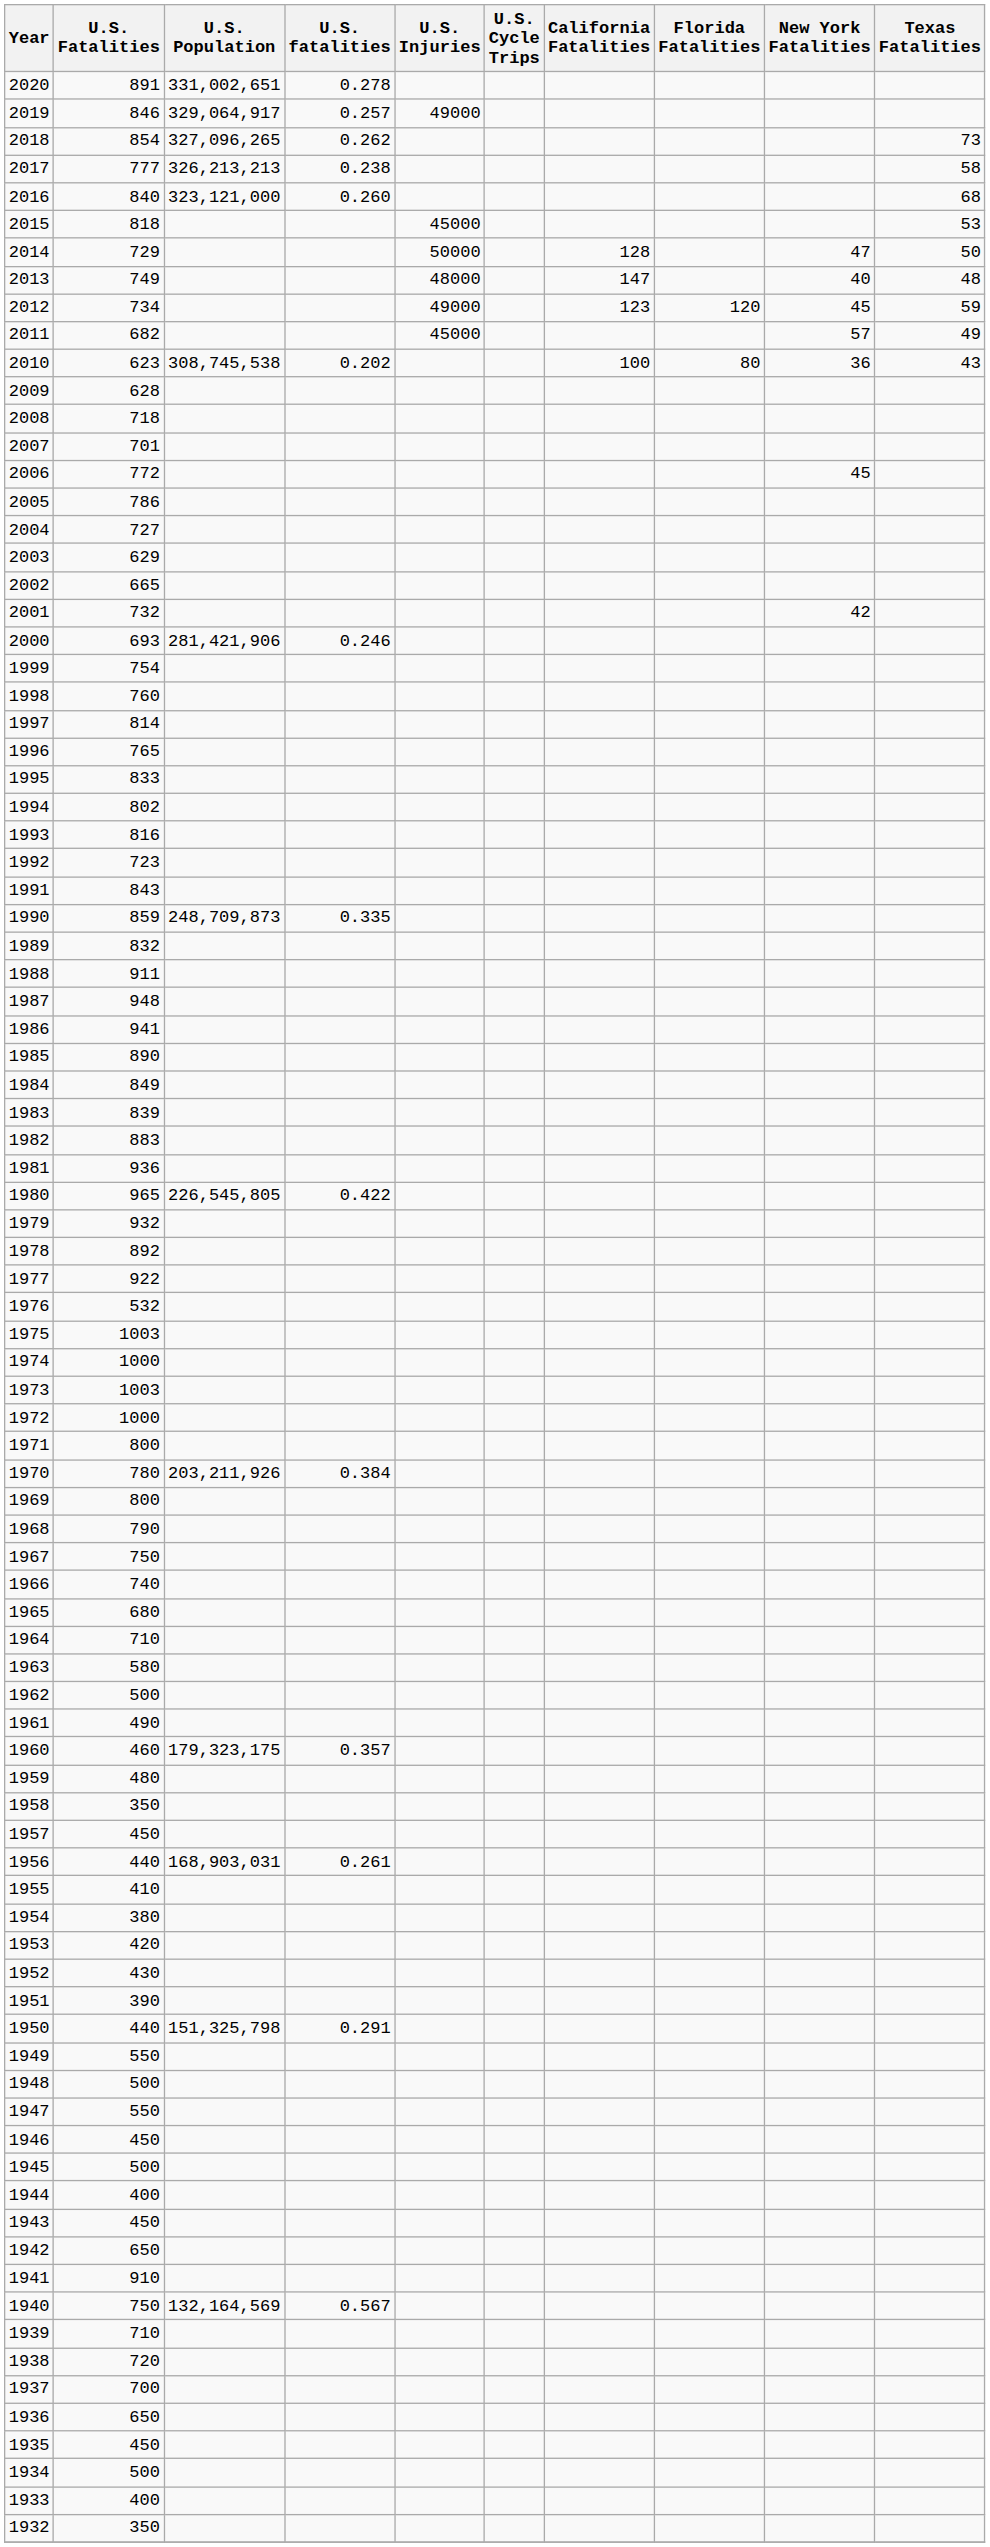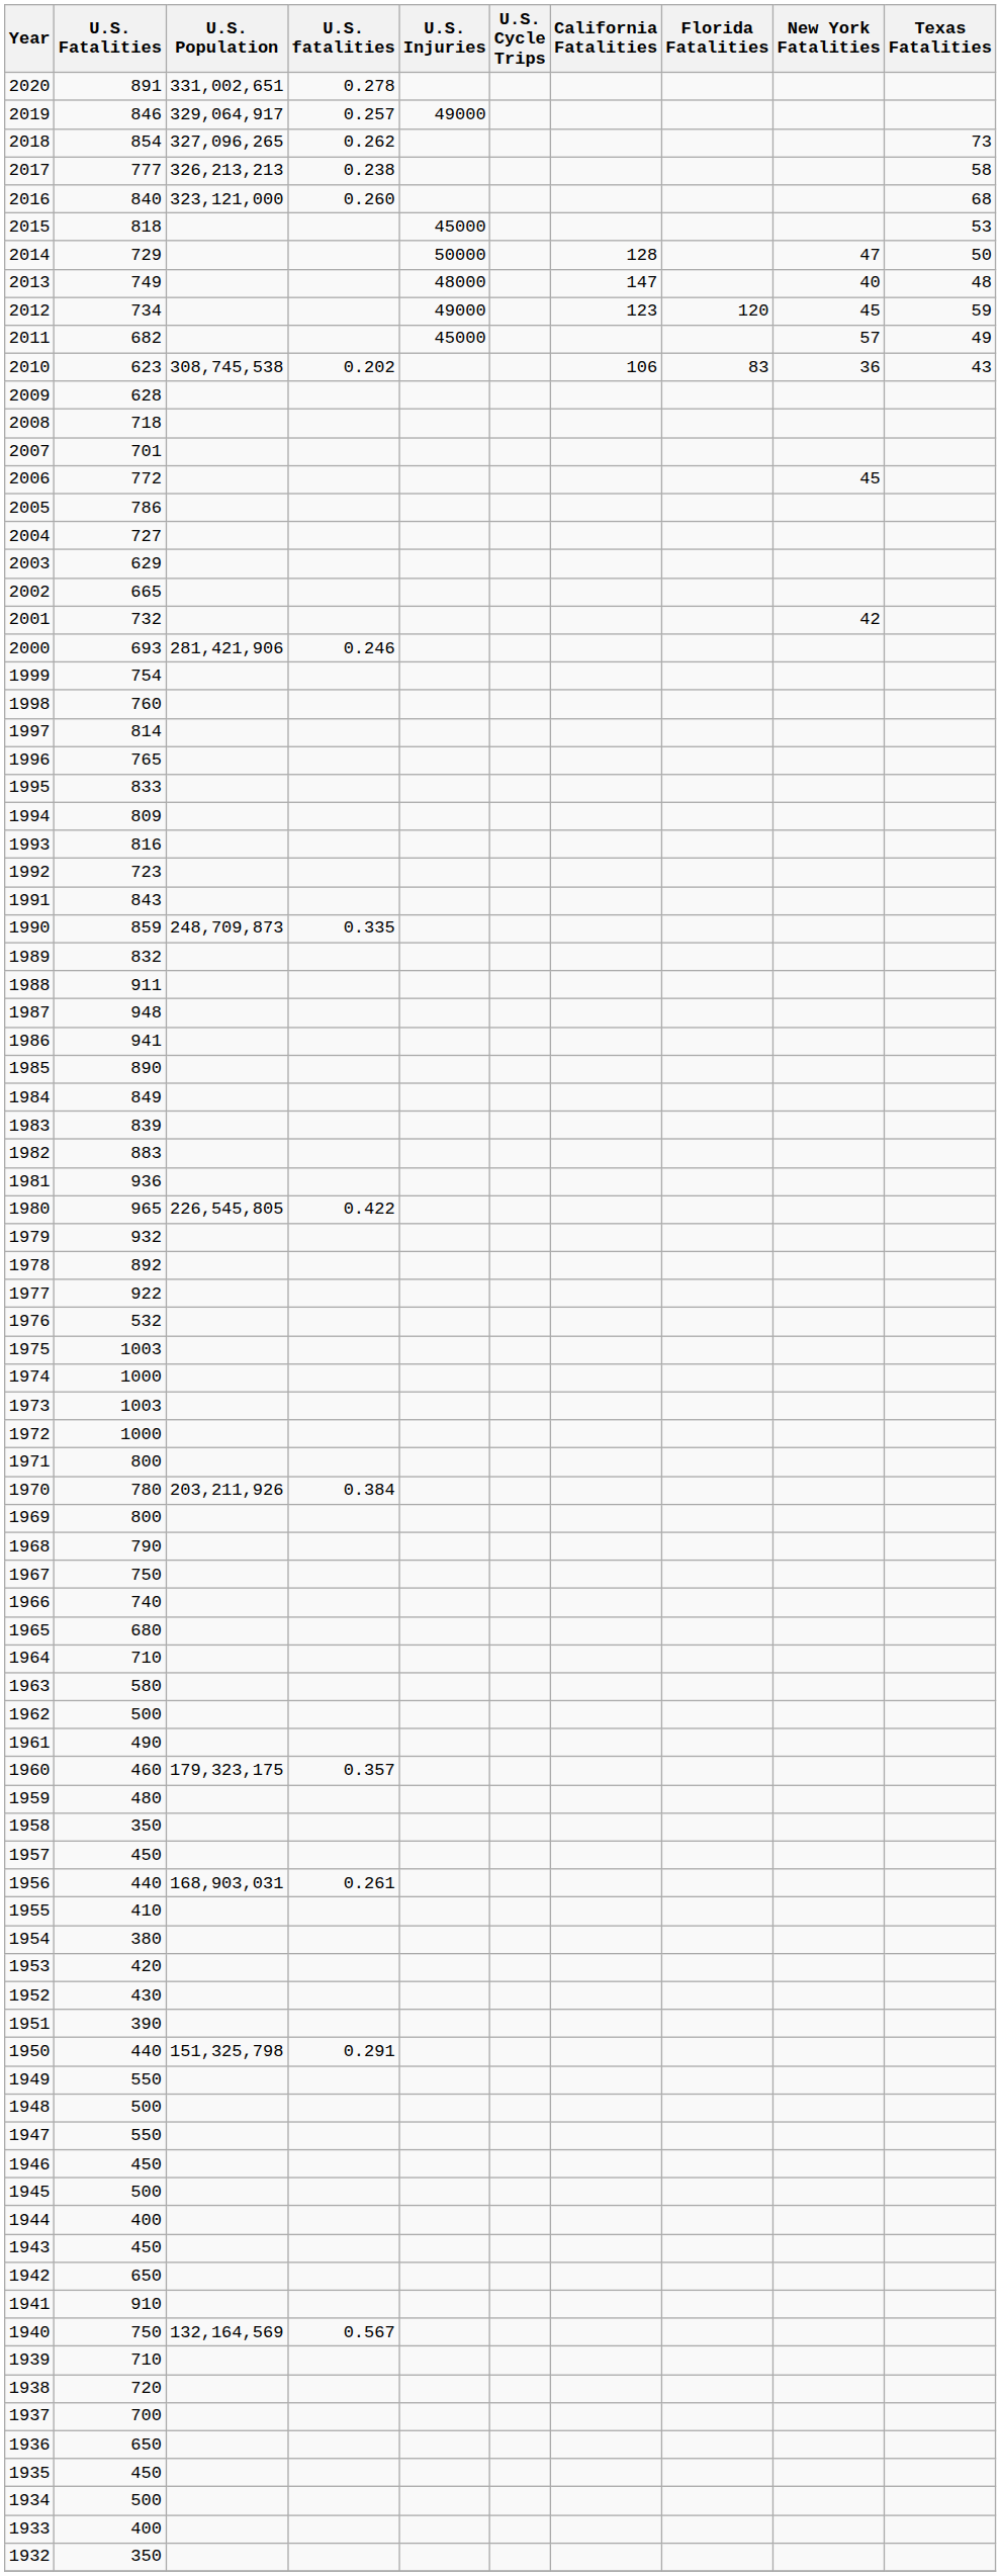 <table class="wikitable sortable" style="text-align: right; width: 500px;">
 <tr>
 <th>Year</th>
 <th>U.S. Fatalities</th>
 <th>U.S. Population</th>
 <th>U.S. fatalities<br></th>
 <th>U.S. Injuries</th>
 <th>U.S. Cycle Trips</th>
 <th>California Fatalities</th>
 <th>Florida Fatalities</th>
 <th>New York Fatalities</th>
 <th>Texas Fatalities</th>
 </tr>
 <tr>
 <td>2020</td>
 <td>891</td>
 <td>331,002,651</td>
 <td>0.278</td>
 <td></td>
 <td></td>
 <td></td>
 <td></td>
 <td></td>
 <td></td>
 </tr>
 <tr>
 <td>2019</td>
 <td>846</td>
 <td>329,064,917</td>
 <td>0.257</td>
 <td>49000</td>
 <td></td>
 <td></td>
 <td></td>
 <td></td>
 <td></td>
 </tr>
 <tr>
 <td>2018</td>
 <td>854</td>
 <td>327,096,265</td>
 <td>0.262</td>
 <td></td>
 <td></td>
 <td></td>
 <td></td>
 <td></td>
 <td>73</td>
 </tr>
 <tr>
 <td>2017</td>
 <td>777</td>
 <td>326,213,213</td>
 <td>0.238</td>
 <td></td>
 <td></td>
 <td></td>
 <td></td>
 <td></td>
 <td>58</td>
 </tr>
 <tr>
 <td>2016</td>
 <td>840</td>
 <td>323,121,000</td>
 <td>0.260</td>
 <td></td>
 <td></td>
 <td></td>
 <td></td>
 <td></td>
 <td>68</td>
 </tr>
 <tr>
 <td>2015</td>
 <td>818</td>
 <td></td>
 <td></td>
 <td>45000</td>
 <td></td>
 <td></td>
 <td></td>
 <td></td>
 <td>53</td>
 </tr>
 <tr>
 <td>2014</td>
 <td>729</td>
 <td></td>
 <td></td>
 <td>50000</td>
 <td></td>
 <td>128</td>
 <td></td>
 <td>47</td>
 <td>50</td>
 </tr>
 <tr>
 <td>2013</td>
 <td>749</td>
 <td></td>
 <td></td>
 <td>48000</td>
 <td></td>
 <td>147</td>
 <td></td>
 <td>40</td>
 <td>48</td>
 </tr>
 <tr>
 <td>2012</td>
 <td>734</td>
 <td></td>
 <td></td>
 <td>49000</td>
 <td></td>
 <td>123</td>
 <td>120</td>
 <td>45</td>
 <td>59</td>
 </tr>
 <tr>
 <td>2011</td>
 <td>682</td>
 <td></td>
 <td></td>
 <td>45000</td>
 <td></td>
 <td></td>
 <td></td>
 <td>57</td>
 <td>49</td>
 </tr>
 <tr>
 <td>2010</td>
 <td>623</td>
 <td>308,745,538</td>
 <td>0.202</td>
 <td></td>
 <td></td>
-<td>100</td>
-<td>80</td>
+<td>106</td>
+<td>83</td>
 <td>36</td>
 <td>43</td>
 </tr>
 <tr>
 <td>2009</td>
 <td>628</td>
 <td></td>
 <td></td>
 <td></td>
 <td></td>
 <td></td>
 <td></td>
 <td></td>
 <td></td>
 </tr>
 <tr>
 <td>2008</td>
 <td>718</td>
 <td></td>
 <td></td>
 <td></td>
 <td></td>
 <td></td>
 <td></td>
 <td></td>
 <td></td>
 </tr>
 <tr>
 <td>2007</td>
 <td>701</td>
 <td></td>
 <td></td>
 <td></td>
 <td></td>
 <td></td>
 <td></td>
 <td></td>
 <td></td>
 </tr>
 <tr>
 <td>2006</td>
 <td>772</td>
 <td></td>
 <td></td>
 <td></td>
 <td></td>
 <td></td>
 <td></td>
 <td>45</td>
 <td></td>
 </tr>
 <tr>
 <td>2005</td>
 <td>786</td>
 <td></td>
 <td></td>
 <td></td>
 <td></td>
 <td></td>
 <td></td>
 <td></td>
 <td></td>
 </tr>
 <tr>
 <td>2004</td>
 <td>727</td>
 <td></td>
 <td></td>
 <td></td>
 <td></td>
 <td></td>
 <td></td>
 <td></td>
 <td></td>
 </tr>
 <tr>
 <td>2003</td>
 <td>629</td>
 <td></td>
 <td></td>
 <td></td>
 <td></td>
 <td></td>
 <td></td>
 <td></td>
 <td></td>
 </tr>
 <tr>
 <td>2002</td>
 <td>665</td>
 <td></td>
 <td></td>
 <td></td>
 <td></td>
 <td></td>
 <td></td>
 <td></td>
 <td></td>
 </tr>
 <tr>
 <td>2001</td>
 <td>732</td>
 <td></td>
 <td></td>
 <td></td>
 <td></td>
 <td></td>
 <td></td>
 <td>42</td>
 <td></td>
 </tr>
 <tr>
 <td>2000</td>
 <td>693</td>
 <td>281,421,906</td>
 <td>0.246</td>
 <td></td>
 <td></td>
 <td></td>
 <td></td>
 <td></td>
 <td></td>
 </tr>
 <tr>
 <td>1999</td>
 <td>754</td>
 <td></td>
 <td></td>
 <td></td>
 <td></td>
 <td></td>
 <td></td>
 <td></td>
 <td></td>
 </tr>
 <tr>
 <td>1998</td>
 <td>760</td>
 <td></td>
 <td></td>
 <td></td>
 <td></td>
 <td></td>
 <td></td>
 <td></td>
 <td></td>
 </tr>
 <tr>
 <td>1997</td>
 <td>814</td>
 <td></td>
 <td></td>
 <td></td>
 <td></td>
 <td></td>
 <td></td>
 <td></td>
 <td></td>
 </tr>
 <tr>
 <td>1996</td>
 <td>765</td>
 <td></td>
 <td></td>
 <td></td>
 <td></td>
 <td></td>
 <td></td>
 <td></td>
 <td></td>
 </tr>
 <tr>
 <td>1995</td>
 <td>833</td>
 <td></td>
 <td></td>
 <td></td>
 <td></td>
 <td></td>
 <td></td>
 <td></td>
 <td></td>
 </tr>
 <tr>
 <td>1994</td>
-<td>802</td>
+<td>809</td>
 <td></td>
 <td></td>
 <td></td>
 <td></td>
 <td></td>
 <td></td>
 <td></td>
 <td></td>
 </tr>
 <tr>
 <td>1993</td>
 <td>816</td>
 <td></td>
 <td></td>
 <td></td>
 <td></td>
 <td></td>
 <td></td>
 <td></td>
 <td></td>
 </tr>
 <tr>
 <td>1992</td>
 <td>723</td>
 <td></td>
 <td></td>
 <td></td>
 <td></td>
 <td></td>
 <td></td>
 <td></td>
 <td></td>
 </tr>
 <tr>
 <td>1991</td>
 <td>843</td>
 <td></td>
 <td></td>
 <td></td>
 <td></td>
 <td></td>
 <td></td>
 <td></td>
 <td></td>
 </tr>
 <tr>
 <td>1990</td>
 <td>859</td>
 <td>248,709,873</td>
 <td>0.335</td>
 <td></td>
 <td></td>
 <td></td>
 <td></td>
 <td></td>
 <td></td>
 </tr>
 <tr>
 <td>1989</td>
 <td>832</td>
 <td></td>
 <td></td>
 <td></td>
 <td></td>
 <td></td>
 <td></td>
 <td></td>
 <td></td>
 </tr>
 <tr>
 <td>1988</td>
 <td>911</td>
 <td></td>
 <td></td>
 <td></td>
 <td></td>
 <td></td>
 <td></td>
 <td></td>
 <td></td>
 </tr>
 <tr>
 <td>1987</td>
 <td>948</td>
 <td></td>
 <td></td>
 <td></td>
 <td></td>
 <td></td>
 <td></td>
 <td></td>
 <td></td>
 </tr>
 <tr>
 <td>1986</td>
 <td>941</td>
 <td></td>
 <td></td>
 <td></td>
 <td></td>
 <td></td>
 <td></td>
 <td></td>
 <td></td>
 </tr>
 <tr>
 <td>1985</td>
 <td>890</td>
 <td></td>
 <td></td>
 <td></td>
 <td></td>
 <td></td>
 <td></td>
 <td></td>
 <td></td>
 </tr>
 <tr>
 <td>1984</td>
 <td>849</td>
 <td></td>
 <td></td>
 <td></td>
 <td></td>
 <td></td>
 <td></td>
 <td></td>
 <td></td>
 </tr>
 <tr>
 <td>1983</td>
 <td>839</td>
 <td></td>
 <td></td>
 <td></td>
 <td></td>
 <td></td>
 <td></td>
 <td></td>
 <td></td>
 </tr>
 <tr>
 <td>1982</td>
 <td>883</td>
 <td></td>
 <td></td>
 <td></td>
 <td></td>
 <td></td>
 <td></td>
 <td></td>
 <td></td>
 </tr>
 <tr>
 <td>1981</td>
 <td>936</td>
 <td></td>
 <td></td>
 <td></td>
 <td></td>
 <td></td>
 <td></td>
 <td></td>
 <td></td>
 </tr>
 <tr>
 <td>1980</td>
 <td>965</td>
 <td>226,545,805</td>
 <td>0.422</td>
 <td></td>
 <td></td>
 <td></td>
 <td></td>
 <td></td>
 <td></td>
 </tr>
 <tr>
 <td>1979</td>
 <td>932</td>
 <td></td>
 <td></td>
 <td></td>
 <td></td>
 <td></td>
 <td></td>
 <td></td>
 <td></td>
 </tr>
 <tr>
 <td>1978</td>
 <td>892</td>
 <td></td>
 <td></td>
 <td></td>
 <td></td>
 <td></td>
 <td></td>
 <td></td>
 <td></td>
 </tr>
 <tr>
 <td>1977</td>
 <td>922</td>
 <td></td>
 <td></td>
 <td></td>
 <td></td>
 <td></td>
 <td></td>
 <td></td>
 <td></td>
 </tr>
 <tr>
 <td>1976</td>
 <td>532</td>
 <td></td>
 <td></td>
 <td></td>
 <td></td>
 <td></td>
 <td></td>
 <td></td>
 <td></td>
 </tr>
 <tr>
 <td>1975</td>
 <td>1003</td>
 <td></td>
 <td></td>
 <td></td>
 <td></td>
 <td></td>
 <td></td>
 <td></td>
 <td></td>
 </tr>
 <tr>
 <td>1974</td>
 <td>1000</td>
 <td></td>
 <td></td>
 <td></td>
 <td></td>
 <td></td>
 <td></td>
 <td></td>
 <td></td>
 </tr>
 <tr>
 <td>1973</td>
 <td>1003</td>
 <td></td>
 <td></td>
 <td></td>
 <td></td>
 <td></td>
 <td></td>
 <td></td>
 <td></td>
 </tr>
 <tr>
 <td>1972</td>
 <td>1000</td>
 <td></td>
 <td></td>
 <td></td>
 <td></td>
 <td></td>
 <td></td>
 <td></td>
 <td></td>
 </tr>
 <tr>
 <td>1971</td>
 <td>800</td>
 <td></td>
 <td></td>
 <td></td>
 <td></td>
 <td></td>
 <td></td>
 <td></td>
 <td></td>
 </tr>
 <tr>
 <td>1970</td>
 <td>780</td>
 <td>203,211,926</td>
 <td>0.384</td>
 <td></td>
 <td></td>
 <td></td>
 <td></td>
 <td></td>
 <td></td>
 </tr>
 <tr>
 <td>1969</td>
 <td>800</td>
 <td></td>
 <td></td>
 <td></td>
 <td></td>
 <td></td>
 <td></td>
 <td></td>
 <td></td>
 </tr>
 <tr>
 <td>1968</td>
 <td>790</td>
 <td></td>
 <td></td>
 <td></td>
 <td></td>
 <td></td>
 <td></td>
 <td></td>
 <td></td>
 </tr>
 <tr>
 <td>1967</td>
 <td>750</td>
 <td></td>
 <td></td>
 <td></td>
 <td></td>
 <td></td>
 <td></td>
 <td></td>
 <td></td>
 </tr>
 <tr>
 <td>1966</td>
 <td>740</td>
 <td></td>
 <td></td>
 <td></td>
 <td></td>
 <td></td>
 <td></td>
 <td></td>
 <td></td>
 </tr>
 <tr>
 <td>1965</td>
 <td>680</td>
 <td></td>
 <td></td>
 <td></td>
 <td></td>
 <td></td>
 <td></td>
 <td></td>
 <td></td>
 </tr>
 <tr>
 <td>1964</td>
 <td>710</td>
 <td></td>
 <td></td>
 <td></td>
 <td></td>
 <td></td>
 <td></td>
 <td></td>
 <td></td>
 </tr>
 <tr>
 <td>1963</td>
 <td>580</td>
 <td></td>
 <td></td>
 <td></td>
 <td></td>
 <td></td>
 <td></td>
 <td></td>
 <td></td>
 </tr>
 <tr>
 <td>1962</td>
 <td>500</td>
 <td></td>
 <td></td>
 <td></td>
 <td></td>
 <td></td>
 <td></td>
 <td></td>
 <td></td>
 </tr>
 <tr>
 <td>1961</td>
 <td>490</td>
 <td></td>
 <td></td>
 <td></td>
 <td></td>
 <td></td>
 <td></td>
 <td></td>
 <td></td>
 </tr>
 <tr>
 <td>1960</td>
 <td>460</td>
 <td>179,323,175</td>
 <td>0.357</td>
 <td></td>
 <td></td>
 <td></td>
 <td></td>
 <td></td>
 <td></td>
 </tr>
 <tr>
 <td>1959</td>
 <td>480</td>
 <td></td>
 <td></td>
 <td></td>
 <td></td>
 <td></td>
 <td></td>
 <td></td>
 <td></td>
 </tr>
 <tr>
 <td>1958</td>
 <td>350</td>
 <td></td>
 <td></td>
 <td></td>
 <td></td>
 <td></td>
 <td></td>
 <td></td>
 <td></td>
 </tr>
 <tr>
 <td>1957</td>
 <td>450</td>
 <td></td>
 <td></td>
 <td></td>
 <td></td>
 <td></td>
 <td></td>
 <td></td>
 <td></td>
 </tr>
 <tr>
 <td>1956</td>
 <td>440</td>
 <td>168,903,031</td>
 <td>0.261</td>
 <td></td>
 <td></td>
 <td></td>
 <td></td>
 <td></td>
 <td></td>
 </tr>
 <tr>
 <td>1955</td>
 <td>410</td>
 <td></td>
 <td></td>
 <td></td>
 <td></td>
 <td></td>
 <td></td>
 <td></td>
 <td></td>
 </tr>
 <tr>
 <td>1954</td>
 <td>380</td>
 <td></td>
 <td></td>
 <td></td>
 <td></td>
 <td></td>
 <td></td>
 <td></td>
 <td></td>
 </tr>
 <tr>
 <td>1953</td>
 <td>420</td>
 <td></td>
 <td></td>
 <td></td>
 <td></td>
 <td></td>
 <td></td>
 <td></td>
 <td></td>
 </tr>
 <tr>
 <td>1952</td>
 <td>430</td>
 <td></td>
 <td></td>
 <td></td>
 <td></td>
 <td></td>
 <td></td>
 <td></td>
 <td></td>
 </tr>
 <tr>
 <td>1951</td>
 <td>390</td>
 <td></td>
 <td></td>
 <td></td>
 <td></td>
 <td></td>
 <td></td>
 <td></td>
 <td></td>
 </tr>
 <tr>
 <td>1950</td>
 <td>440</td>
 <td>151,325,798</td>
 <td>0.291</td>
 <td></td>
 <td></td>
 <td></td>
 <td></td>
 <td></td>
 <td></td>
 </tr>
 <tr>
 <td>1949</td>
 <td>550</td>
 <td></td>
 <td></td>
 <td></td>
 <td></td>
 <td></td>
 <td></td>
 <td></td>
 <td></td>
 </tr>
 <tr>
 <td>1948</td>
 <td>500</td>
 <td></td>
 <td></td>
 <td></td>
 <td></td>
 <td></td>
 <td></td>
 <td></td>
 <td></td>
 </tr>
 <tr>
 <td>1947</td>
 <td>550</td>
 <td></td>
 <td></td>
 <td></td>
 <td></td>
 <td></td>
 <td></td>
 <td></td>
 <td></td>
 </tr>
 <tr>
 <td>1946</td>
 <td>450</td>
 <td></td>
 <td></td>
 <td></td>
 <td></td>
 <td></td>
 <td></td>
 <td></td>
 <td></td>
 </tr>
 <tr>
 <td>1945</td>
 <td>500</td>
 <td></td>
 <td></td>
 <td></td>
 <td></td>
 <td></td>
 <td></td>
 <td></td>
 <td></td>
 </tr>
 <tr>
 <td>1944</td>
 <td>400</td>
 <td></td>
 <td></td>
 <td></td>
 <td></td>
 <td></td>
 <td></td>
 <td></td>
 <td></td>
 </tr>
 <tr>
 <td>1943</td>
 <td>450</td>
 <td></td>
 <td></td>
 <td></td>
 <td></td>
 <td></td>
 <td></td>
 <td></td>
 <td></td>
 </tr>
 <tr>
 <td>1942</td>
 <td>650</td>
 <td></td>
 <td></td>
 <td></td>
 <td></td>
 <td></td>
 <td></td>
 <td></td>
 <td></td>
 </tr>
 <tr>
 <td>1941</td>
 <td>910</td>
 <td></td>
 <td></td>
 <td></td>
 <td></td>
 <td></td>
 <td></td>
 <td></td>
 <td></td>
 </tr>
 <tr>
 <td>1940</td>
 <td>750</td>
 <td>132,164,569</td>
 <td>0.567</td>
 <td></td>
 <td></td>
 <td></td>
 <td></td>
 <td></td>
 <td></td>
 </tr>
 <tr>
 <td>1939</td>
 <td>710</td>
 <td></td>
 <td></td>
 <td></td>
 <td></td>
 <td></td>
 <td></td>
 <td></td>
 <td></td>
 </tr>
 <tr>
 <td>1938</td>
 <td>720</td>
 <td></td>
 <td></td>
 <td></td>
 <td></td>
 <td></td>
 <td></td>
 <td></td>
 <td></td>
 </tr>
 <tr>
 <td>1937</td>
 <td>700</td>
 <td></td>
 <td></td>
 <td></td>
 <td></td>
 <td></td>
 <td></td>
 <td></td>
 <td></td>
 </tr>
 <tr>
 <td>1936</td>
 <td>650</td>
 <td></td>
 <td></td>
 <td></td>
 <td></td>
 <td></td>
 <td></td>
 <td></td>
 <td></td>
 </tr>
 <tr>
 <td>1935</td>
 <td>450</td>
 <td></td>
 <td></td>
 <td></td>
 <td></td>
 <td></td>
 <td></td>
 <td></td>
 <td></td>
 </tr>
 <tr>
 <td>1934</td>
 <td>500</td>
 <td></td>
 <td></td>
 <td></td>
 <td></td>
 <td></td>
 <td></td>
 <td></td>
 <td></td>
 </tr>
 <tr>
 <td>1933</td>
 <td>400</td>
 <td></td>
 <td></td>
 <td></td>
 <td></td>
 <td></td>
 <td></td>
 <td></td>
 <td></td>
 </tr>
 <tr>
 <td>1932</td>
 <td>350</td>
 <td></td>
 <td></td>
 <td></td>
 <td></td>
 <td></td>
 <td></td>
 <td></td>
 <td></td>
 </tr>
 <tr>
 </tr>
 </table>
